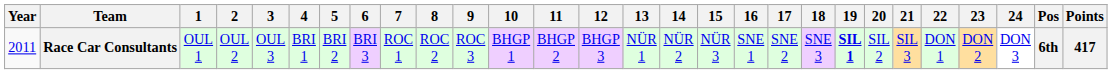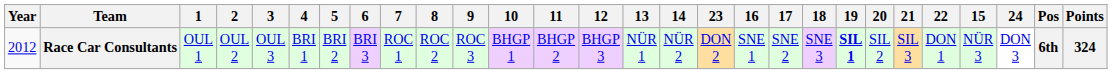 <table class="wikitable" style="text-align:center; font-size:85%">
 <tr>
 <th>Year</th>
 <th>Team</th>
 <th>1</th>
 <th>2</th>
 <th>3</th>
 <th>4</th>
 <th>5</th>
 <th>6</th>
 <th>7</th>
 <th>8</th>
 <th>9</th>
 <th>10</th>
 <th>11</th>
 <th>12</th>
 <th>13</th>
 <th>14</th>
-<th>15</th>
+<th>23</th>
 <th>16</th>
 <th>17</th>
 <th>18</th>
 <th>19</th>
 <th>20</th>
 <th>21</th>
 <th>22</th>
-<th>23</th>
+<th>15</th>
 <th>24</th>
 <th>Pos</th>
 <th>Points</th>
 </tr>
 <tr>
-<td><a href='#'>2011</a></td>
+<td><a href='#'>2012</a></td>
 <th nowrap>Race Car Consultants</th>
 <td style="background:#DFFFDF;"><a href='#'>OUL<br>1</a><br></td>
 <td style="background:#DFFFDF;"><a href='#'>OUL<br>2</a><br></td>
 <td style="background:#DFFFDF;"><a href='#'>OUL<br>3</a><br></td>
 <td style="background:#DFFFDF;"><a href='#'>BRI<br>1</a><br></td>
 <td style="background:#DFFFDF;"><a href='#'>BRI<br>2</a><br></td>
 <td style="background:#EFCFFF;"><a href='#'>BRI<br>3</a><br></td>
 <td style="background:#DFFFDF;"><a href='#'>ROC<br>1</a><br></td>
 <td style="background:#DFFFDF;"><a href='#'>ROC<br>2</a><br></td>
 <td style="background:#DFFFDF;"><a href='#'>ROC<br>3</a><br></td>
 <td style="background:#EFCFFF;"><a href='#'>BHGP<br>1</a><br></td>
 <td style="background:#EFCFFF;"><a href='#'>BHGP<br>2</a><br></td>
 <td style="background:#EFCFFF;"><a href='#'>BHGP<br>3</a><br></td>
 <td style="background:#DFFFDF;"><a href='#'>NÜR<br>1</a><br></td>
 <td style="background:#DFFFDF;"><a href='#'>NÜR<br>2</a><br></td>
-<td style="background:#DFFFDF;"><a href='#'>NÜR<br>3</a><br></td>
+<td style="background:#FFDF9F;"><a href='#'>DON<br>2</a><br></td>
 <td style="background:#DFFFDF;"><a href='#'>SNE<br>1</a><br></td>
 <td style="background:#DFFFDF;"><a href='#'>SNE<br>2</a><br></td>
 <td style="background:#EFCFFF;"><a href='#'>SNE<br>3</a><br></td>
 <td style="background:#DFFFDF;"><strong><a href='#'>SIL<br>1</a><br></strong></td>
 <td style="background:#DFFFDF;"><a href='#'>SIL<br>2</a><br></td>
 <td style="background:#FFDF9F;"><a href='#'>SIL<br>3</a><br></td>
 <td style="background:#DFFFDF;"><a href='#'>DON<br>1</a><br></td>
-<td style="background:#FFDF9F;"><a href='#'>DON<br>2</a><br></td>
+<td style="background:#DFFFDF;"><a href='#'>NÜR<br>3</a><br></td>
 <td style="background:#FFFFFF;"><a href='#'>DON<br>3</a><br></td>
 <th>6th</th>
-<th>417</th>
+<th>324</th>
 </tr>
 </table>
